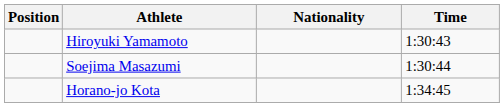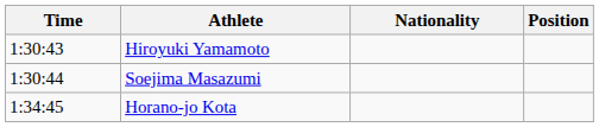 <table class="wikitable sortable" border="1"  style="font-size:95%;" width=40%>
 <tr>
-<th width="10%">Position</th>
+<th width="20%">Time</th>
 <th width="40%">Athlete</th>
 <th width="30%">Nationality</th>
-<th width="20%">Time</th>
+<th width="10%">Position</th>
 </tr>
 <tr>
-<td align=center></td>
+<td>1:30:43</td>
 <td><a href='#'>Hiroyuki Yamamoto</a></td>
 <td></td>
-<td>1:30:43</td>
+<td align=center></td>
 </tr>
 <tr>
-<td align=center></td>
+<td>1:30:44</td>
 <td><a href='#'>Soejima Masazumi</a></td>
 <td></td>
-<td>1:30:44</td>
+<td align=center></td>
 </tr>
 <tr>
-<td align=center></td>
+<td>1:34:45</td>
 <td><a href='#'>Horano-jo Kota</a></td>
 <td></td>
-<td>1:34:45</td>
+<td align=center></td>
 </tr>
 </table>
